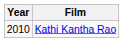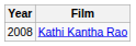 <table class="wikitable">
 <tr>
 <th>Year</th>
 <th>Film</th>
 </tr>
 <tr>
-<td>2010</td>
+<td>2008</td>
 <td><a href='#'>Kathi Kantha Rao</a></td>
 </tr>
 </table>
